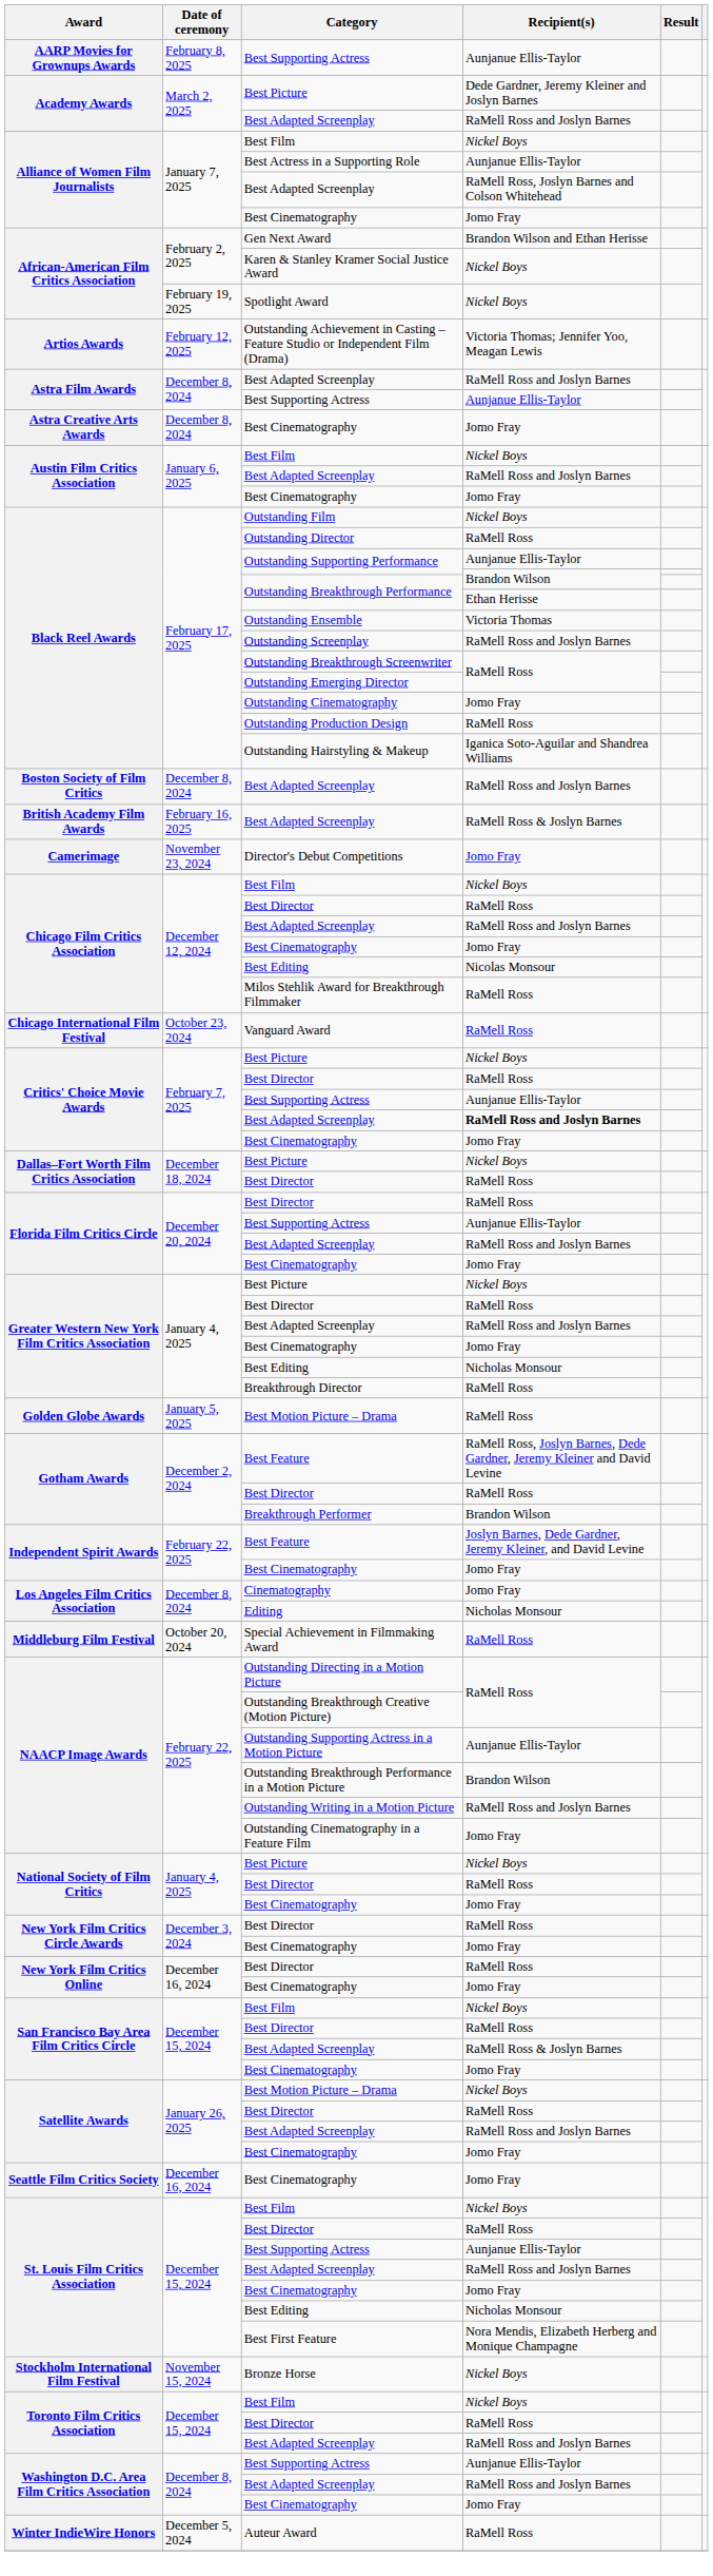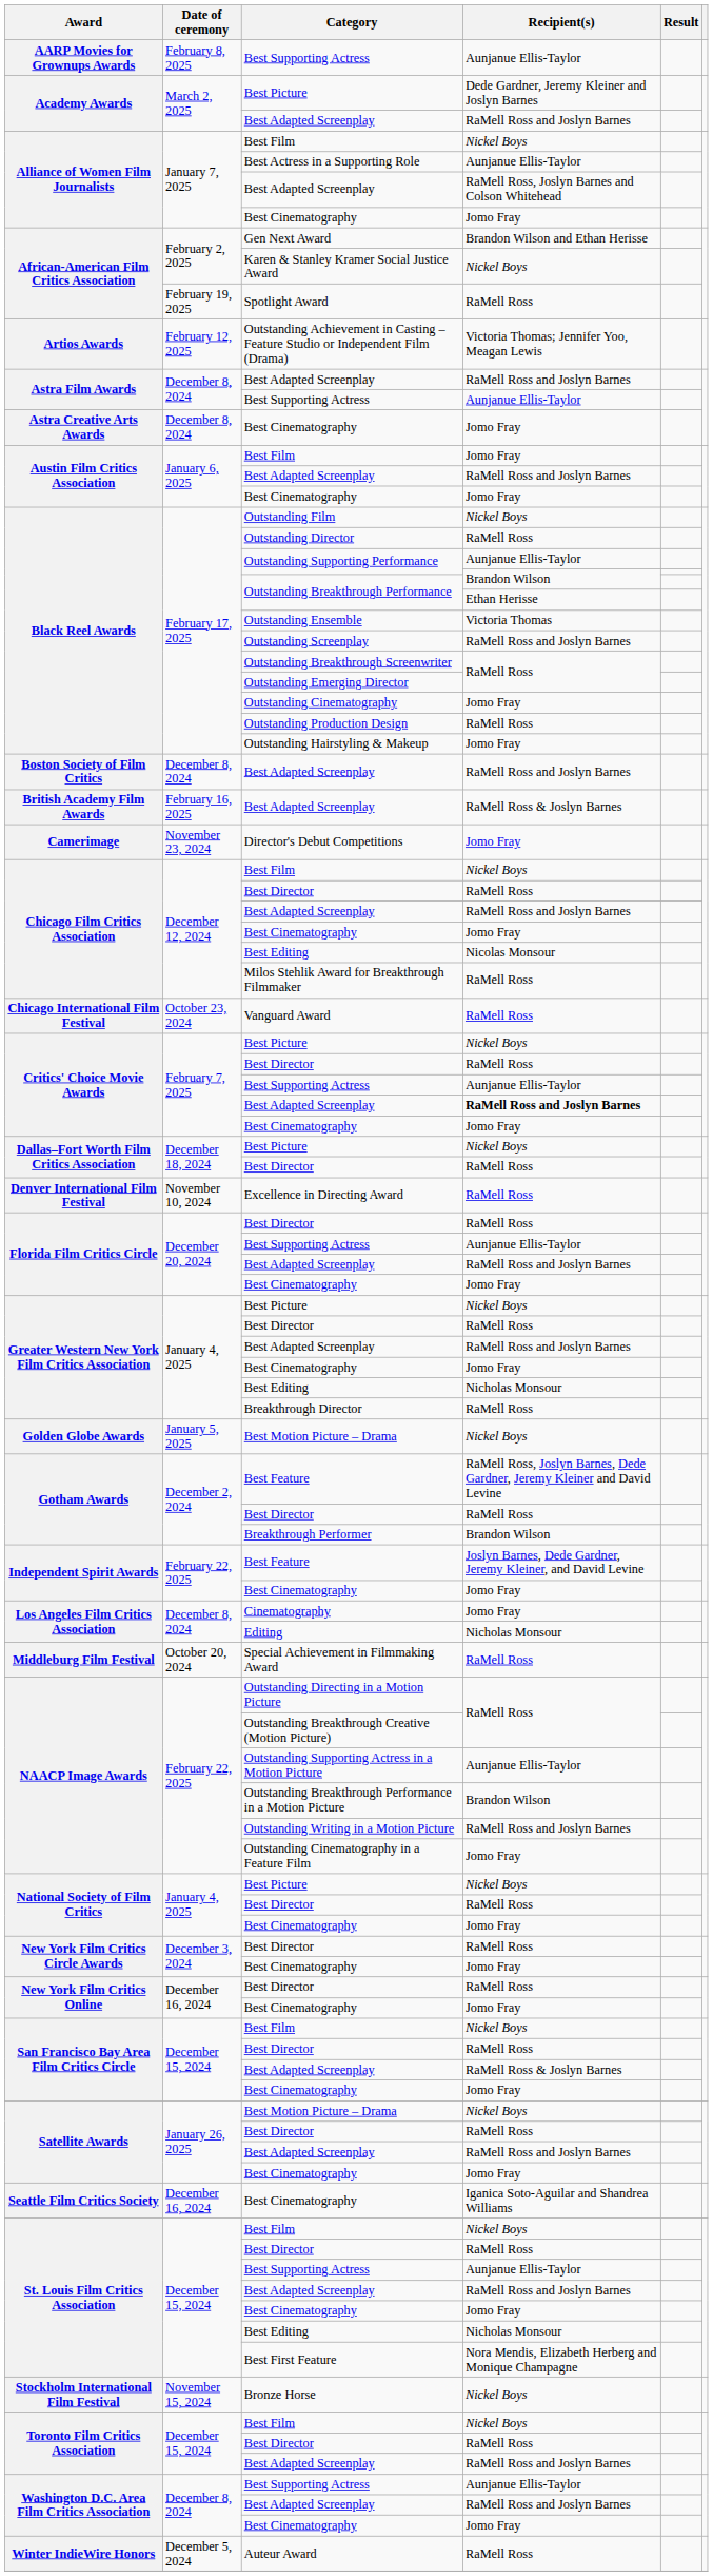 <table class="wikitable sortable plainrowheaders">
 <tr>
 <th scope="col">Award</th>
 <th scope="col">Date of ceremony</th>
 <th scope="col">Category</th>
 <th scope="col">Recipient(s)</th>
 <th>Result</th>
 <th class="unsortable" scope="col"></th>
 </tr>
 <tr>
 <th scope="rowgroup"><a href='#'>AARP Movies for Grownups Awards</a></th>
 <td><a href='#'>February 8, 2025</a></td>
 <td><a href='#'>Best Supporting Actress</a></td>
 <td>Aunjanue Ellis-Taylor</td>
 <td></td>
 <td align="center"></td>
 </tr>
 <tr>
 <th scope="row" rowspan="2"><a href='#'>Academy Awards</a></th>
 <td rowspan="2"><a href='#'>March 2, 2025</a></td>
 <td><a href='#'>Best Picture</a></td>
 <td>Dede Gardner, Jeremy Kleiner and Joslyn Barnes</td>
 <td></td>
 <td align="center" rowspan="2"></td>
 </tr>
 <tr>
 <td><a href='#'>Best Adapted Screenplay</a></td>
 <td>RaMell Ross and Joslyn Barnes</td>
 <td></td>
 </tr>
 <tr>
 <th rowspan="4" scope="row"><a href='#'>Alliance of Women Film Journalists</a></th>
 <td rowspan="4">January 7, 2025</td>
 <td>Best Film</td>
 <td><em>Nickel Boys</em></td>
 <td></td>
 <td align="center" rowspan="4"></td>
 </tr>
 <tr>
 <td>Best Actress in a Supporting Role</td>
 <td>Aunjanue Ellis-Taylor</td>
 <td></td>
 </tr>
 <tr>
 <td>Best Adapted Screenplay</td>
 <td>RaMell Ross, Joslyn Barnes and Colson Whitehead</td>
 <td></td>
 </tr>
 <tr>
 <td>Best Cinematography</td>
 <td>Jomo Fray</td>
 <td></td>
 </tr>
 <tr>
 <th rowspan="3" scope="row"><a href='#'>African-American Film Critics Association</a></th>
 <td rowspan="2">February 2, 2025</td>
 <td>Gen Next Award</td>
 <td>Brandon Wilson and Ethan Herisse</td>
 <td></td>
 <td rowspan="3" align="center"></td>
 </tr>
 <tr>
 <td>Karen & Stanley Kramer Social Justice Award</td>
 <td><em>Nickel Boys</em></td>
 <td></td>
 </tr>
 <tr>
 <td>February 19, 2025</td>
 <td>Spotlight Award</td>
-<td><em>Nickel Boys</em></td>
+<td>RaMell Ross</td>
 <td></td>
 </tr>
 <tr>
 <th scope="row"><a href='#'>Artios Awards</a></th>
 <td><a href='#'>February 12, 2025</a></td>
 <td>Outstanding Achievement in Casting – Feature Studio or Independent Film (Drama)</td>
 <td>Victoria Thomas; Jennifer Yoo, Meagan Lewis</td>
 <td></td>
 <td align="center"></td>
 </tr>
 <tr>
 <th rowspan="2" scope="row"><a href='#'>Astra Film Awards</a></th>
 <td rowspan="2"><a href='#'>December 8, 2024</a></td>
 <td>Best Adapted Screenplay</td>
 <td>RaMell Ross and Joslyn Barnes</td>
 <td></td>
 <td rowspan="3" align="center"></td>
 </tr>
 <tr>
 <td>Best Supporting Actress</td>
 <td><a href='#'>Aunjanue Ellis-Taylor</a></td>
 <td></td>
 </tr>
 <tr>
 <th scope="row"><a href='#'>Astra Creative Arts Awards</a></th>
 <td><a href='#'>December 8, 2024</a></td>
 <td>Best Cinematography</td>
 <td>Jomo Fray</td>
 <td></td>
 </tr>
 <tr>
 <th rowspan="3" scope="row"><a href='#'>Austin Film Critics Association</a></th>
 <td rowspan="3"><a href='#'>January 6, 2025</a></td>
 <td><a href='#'>Best Film</a></td>
-<td><em>Nickel Boys</em></td>
+<td>Jomo Fray</td>
 <td></td>
 <td rowspan="3" align="center"></td>
 </tr>
 <tr>
 <td><a href='#'>Best Adapted Screenplay</a></td>
 <td>RaMell Ross and Joslyn Barnes</td>
 <td></td>
 </tr>
 <tr>
 <td>Best Cinematography</td>
 <td>Jomo Fray</td>
 <td></td>
 </tr>
 <tr>
 <th rowspan=13 scope="row"><a href='#'>Black Reel Awards</a></th>
 <td rowspan=13><a href='#'>February 17, 2025</a></td>
 <td><a href='#'>Outstanding Film</a></td>
 <td><em>Nickel Boys</em></td>
 <td></td>
 <td rowspan=13 align=center></td>
 </tr>
 <tr>
 <td><a href='#'>Outstanding Director</a></td>
 <td>RaMell Ross</td>
 <td></td>
 </tr>
 <tr>
 <td rowspan=2><a href='#'>Outstanding Supporting Performance</a></td>
 <td>Aunjanue Ellis-Taylor</td>
 <td></td>
 </tr>
 <tr>
 <td rowspan=2>Brandon Wilson</td>
 <td></td>
 </tr>
 <tr>
 <td rowspan=2><a href='#'>Outstanding Breakthrough Performance</a></td>
 <td></td>
 </tr>
 <tr>
 <td>Ethan Herisse</td>
 <td></td>
 </tr>
 <tr>
 <td><a href='#'>Outstanding Ensemble</a></td>
 <td>Victoria Thomas</td>
 <td></td>
 </tr>
 <tr>
 <td><a href='#'>Outstanding Screenplay</a></td>
 <td>RaMell Ross and Joslyn Barnes</td>
 <td></td>
 </tr>
 <tr>
 <td><a href='#'>Outstanding Breakthrough Screenwriter</a></td>
 <td rowspan=2>RaMell Ross</td>
 <td></td>
 </tr>
 <tr>
 <td><a href='#'>Outstanding Emerging Director</a></td>
 <td></td>
 </tr>
 <tr>
 <td><a href='#'>Outstanding Cinematography</a></td>
 <td>Jomo Fray</td>
 <td></td>
 </tr>
 <tr>
 <td><a href='#'>Outstanding Production Design</a></td>
 <td>RaMell Ross</td>
 <td></td>
 </tr>
 <tr>
 <td>Outstanding Hairstyling & Makeup</td>
-<td>Iganica Soto-Aguilar and Shandrea Williams</td>
+<td>Jomo Fray</td>
 <td></td>
 </tr>
 <tr>
 <th scope="row" rowspan="1"><a href='#'>Boston Society of Film Critics</a></th>
 <td rowspan="1"><a href='#'>December 8, 2024</a></td>
 <td><a href='#'>Best Adapted Screenplay</a></td>
 <td>RaMell Ross and Joslyn Barnes</td>
 <td></td>
 <td align="center" rowspan="1"></td>
 </tr>
 <tr>
 <th scope="row"><a href='#'>British Academy Film Awards</a></th>
 <td><a href='#'>February 16, 2025</a></td>
 <td><a href='#'>Best Adapted Screenplay</a></td>
 <td>RaMell Ross & Joslyn Barnes</td>
 <td></td>
 <td></td>
 </tr>
 <tr>
 <th scope="row"><a href='#'>Camerimage</a></th>
 <td><a href='#'>November 23, 2024</a></td>
 <td>Director's Debut Competitions</td>
 <td><a href='#'>Jomo Fray</a></td>
 <td></td>
 <td align="center"></td>
 </tr>
 <tr>
 <th rowspan="6" scope="row"><a href='#'>Chicago Film Critics Association</a></th>
 <td rowspan="6"><a href='#'>December 12, 2024</a></td>
 <td><a href='#'>Best Film</a></td>
 <td><em>Nickel Boys</em></td>
 <td></td>
 <td align="center" rowspan="6"></td>
 </tr>
 <tr>
 <td><a href='#'>Best Director</a></td>
 <td>RaMell Ross</td>
 <td></td>
 </tr>
 <tr>
 <td><a href='#'>Best Adapted Screenplay</a></td>
 <td>RaMell Ross and Joslyn Barnes</td>
 <td></td>
 </tr>
 <tr>
 <td><a href='#'>Best Cinematography</a></td>
 <td>Jomo Fray</td>
 <td></td>
 </tr>
 <tr>
 <td><a href='#'>Best Editing</a></td>
 <td>Nicolas Monsour</td>
 <td></td>
 </tr>
 <tr>
 <td>Milos Stehlik Award for Breakthrough Filmmaker</td>
 <td>RaMell Ross</td>
 <td></td>
 </tr>
 <tr>
 <th scope="row"><a href='#'>Chicago International Film Festival</a></th>
 <td><a href='#'>October 23, 2024</a></td>
 <td>Vanguard Award</td>
 <td><a href='#'>RaMell Ross</a></td>
 <td></td>
 <td align="center"></td>
 </tr>
 <tr>
 <th scope="rowgroup" rowspan="5"><a href='#'>Critics' Choice Movie Awards</a></th>
 <td rowspan="5"><a href='#'>February 7, 2025</a></td>
 <td><a href='#'>Best Picture</a></td>
 <td><em>Nickel Boys</em></td>
 <td></td>
 <td align="center" rowspan="5"></td>
 </tr>
 <tr>
 <td><a href='#'>Best Director</a></td>
 <td>RaMell Ross</td>
 <td></td>
 </tr>
 <tr>
 <td><a href='#'>Best Supporting Actress</a></td>
 <td>Aunjanue Ellis-Taylor</td>
 <td></td>
 </tr>
 <tr>
 <td><a href='#'>Best Adapted Screenplay</a></td>
 <td><strong>RaMell Ross and Joslyn Barnes</strong></td>
 <td></td>
 </tr>
 <tr>
 <td><a href='#'>Best Cinematography</a></td>
 <td>Jomo Fray</td>
 <td></td>
 </tr>
 <tr>
 <th rowspan="2" scope="row"><a href='#'>Dallas–Fort Worth Film Critics Association</a></th>
 <td rowspan="2"><a href='#'>December 18, 2024</a></td>
 <td><a href='#'>Best Picture</a></td>
 <td><em>Nickel Boys</em></td>
 <td></td>
 <td align="center" rowspan="2"></td>
 </tr>
 <tr>
 <td><a href='#'>Best Director</a></td>
 <td>RaMell Ross</td>
 <td></td>
 </tr>
 <tr>
+<th scope="row"><a href='#'>Denver International Film Festival</a></th>
+<td>November 10, 2024</td>
+<td>Excellence in Directing Award</td>
+<td><a href='#'>RaMell Ross</a></td>
+<td></td>
+<td align="center"></td>
+</tr>
+<tr>
 <th rowspan="4" scope="row"><a href='#'>Florida Film Critics Circle</a></th>
 <td rowspan="4"><a href='#'>December 20, 2024</a></td>
 <td><a href='#'>Best Director</a></td>
 <td>RaMell Ross</td>
 <td></td>
 <td align="center" rowspan="4"></td>
 </tr>
 <tr>
 <td><a href='#'>Best Supporting Actress</a></td>
 <td>Aunjanue Ellis-Taylor</td>
 <td></td>
 </tr>
 <tr>
 <td><a href='#'>Best Adapted Screenplay</a></td>
 <td>RaMell Ross and Joslyn Barnes</td>
 <td></td>
 </tr>
 <tr>
 <td><a href='#'>Best Cinematography</a></td>
 <td>Jomo Fray</td>
 <td></td>
 </tr>
 <tr>
 <th scope="row" rowspan="6"><a href='#'>Greater Western New York Film Critics Association</a></th>
 <td rowspan="6">January 4, 2025</td>
 <td>Best Picture</td>
 <td><em>Nickel Boys</em></td>
 <td></td>
 <td rowspan="6"></td>
 </tr>
 <tr>
 <td>Best Director</td>
 <td>RaMell Ross</td>
 <td></td>
 </tr>
 <tr>
 <td>Best Adapted Screenplay</td>
 <td>RaMell Ross and Joslyn Barnes</td>
 <td></td>
 </tr>
 <tr>
 <td>Best Cinematography</td>
 <td>Jomo Fray</td>
 <td></td>
 </tr>
 <tr>
 <td>Best Editing</td>
 <td>Nicholas Monsour</td>
 <td></td>
 </tr>
 <tr>
 <td>Breakthrough Director</td>
 <td>RaMell Ross</td>
 <td></td>
 </tr>
 <tr>
 <th scope="row"><a href='#'>Golden Globe Awards</a></th>
 <td><a href='#'>January 5, 2025</a></td>
 <td><a href='#'>Best Motion Picture – Drama</a></td>
-<td>RaMell Ross</td>
+<td><em>Nickel Boys</em></td>
 <td></td>
 <td align="center" rowspan="1"></td>
 </tr>
 <tr>
 <th scope="row" rowspan="3"><a href='#'>Gotham Awards</a></th>
 <td rowspan="3"><a href='#'>December 2, 2024</a></td>
 <td><a href='#'>Best Feature</a></td>
 <td>RaMell Ross, <a href='#'>Joslyn Barnes</a>, <a href='#'>Dede Gardner</a>, <a href='#'>Jeremy Kleiner</a> and David Levine</td>
 <td></td>
 <td align="center" rowspan="3"></td>
 </tr>
 <tr>
 <td><a href='#'>Best Director</a></td>
 <td>RaMell Ross</td>
 <td></td>
 </tr>
 <tr>
 <td><a href='#'>Breakthrough Performer</a></td>
 <td>Brandon Wilson</td>
 <td></td>
 </tr>
 <tr>
 <th scope="row" rowspan="2"><a href='#'>Independent Spirit Awards</a></th>
 <td rowspan="2"><a href='#'>February 22, 2025</a></td>
 <td><a href='#'>Best Feature</a></td>
 <td><a href='#'>Joslyn Barnes</a>, <a href='#'>Dede Gardner</a>, <a href='#'>Jeremy Kleiner</a>, and David Levine</td>
 <td></td>
 <td align="center" rowspan="2"></td>
 </tr>
 <tr>
 <td><a href='#'>Best Cinematography</a></td>
 <td>Jomo Fray</td>
 <td></td>
 </tr>
 <tr>
 <th rowspan="2" scope="row"><a href='#'>Los Angeles Film Critics Association</a></th>
 <td rowspan="2"><a href='#'>December 8, 2024</a></td>
 <td><a href='#'>Cinematography</a></td>
 <td>Jomo Fray</td>
 <td></td>
 <td rowspan="2"></td>
 </tr>
 <tr>
 <td><a href='#'>Editing</a></td>
 <td>Nicholas Monsour</td>
 <td></td>
 </tr>
 <tr>
 <th scope="row"><a href='#'>Middleburg Film Festival</a></th>
 <td>October 20, 2024</td>
 <td>Special Achievement in Filmmaking Award</td>
 <td><a href='#'>RaMell Ross</a></td>
 <td></td>
 <td align="center"></td>
 </tr>
 <tr>
 <th rowspan="6" scope="row"><a href='#'>NAACP Image Awards</a></th>
 <td rowspan="6"><a href='#'>February 22, 2025</a></td>
 <td><a href='#'>Outstanding Directing in a Motion Picture</a></td>
 <td rowspan="2">RaMell Ross</td>
 <td></td>
 <td rowspan="6"></td>
 </tr>
 <tr>
 <td>Outstanding Breakthrough Creative (Motion Picture)</td>
 <td></td>
 </tr>
 <tr>
 <td><a href='#'>Outstanding Supporting Actress in a Motion Picture</a></td>
 <td>Aunjanue Ellis-Taylor</td>
 <td></td>
 </tr>
 <tr>
 <td>Outstanding Breakthrough Performance in a Motion Picture</td>
 <td>Brandon Wilson</td>
 <td></td>
 </tr>
 <tr>
 <td><a href='#'>Outstanding Writing in a Motion Picture</a></td>
 <td>RaMell Ross and Joslyn Barnes</td>
 <td></td>
 </tr>
 <tr>
 <td>Outstanding Cinematography in a Feature Film</td>
 <td>Jomo Fray</td>
 <td></td>
 </tr>
 <tr>
 <th rowspan="3" scope="row"><a href='#'>National Society of Film Critics</a></th>
 <td rowspan="3"><a href='#'>January 4, 2025</a></td>
 <td><a href='#'>Best Picture</a></td>
 <td><em>Nickel Boys</em></td>
 <td></td>
 <td rowspan="3"></td>
 </tr>
 <tr>
 <td><a href='#'>Best Director</a></td>
 <td>RaMell Ross</td>
 <td></td>
 </tr>
 <tr>
 <td><a href='#'>Best Cinematography</a></td>
 <td>Jomo Fray</td>
 <td></td>
 </tr>
 <tr>
 <th scope="row" rowspan="2"><a href='#'>New York Film Critics Circle Awards</a></th>
 <td rowspan="2"><a href='#'>December 3, 2024</a></td>
 <td>Best Director</td>
 <td>RaMell Ross</td>
 <td></td>
 <td align="center" rowspan="2"></td>
 </tr>
 <tr>
 <td>Best Cinematography</td>
 <td>Jomo Fray</td>
 <td></td>
 </tr>
 <tr>
 <th rowspan="2" scope="row"><a href='#'>New York Film Critics Online</a></th>
 <td rowspan="2">December 16, 2024</td>
 <td>Best Director</td>
 <td>RaMell Ross</td>
 <td></td>
 <td align="center" rowspan="2"></td>
 </tr>
 <tr>
 <td>Best Cinematography</td>
 <td>Jomo Fray</td>
 <td></td>
 </tr>
 <tr>
 <th rowspan="4" scope="row"><a href='#'>San Francisco Bay Area Film Critics Circle</a></th>
 <td rowspan="4"><a href='#'>December 15, 2024</a></td>
 <td><a href='#'>Best Film</a></td>
 <td><em>Nickel Boys</em></td>
 <td></td>
 <td align="center" rowspan="4"></td>
 </tr>
 <tr>
 <td><a href='#'>Best Director</a></td>
 <td>RaMell Ross</td>
 <td></td>
 </tr>
 <tr>
 <td><a href='#'>Best Adapted Screenplay</a></td>
 <td>RaMell Ross & Joslyn Barnes</td>
 <td></td>
 </tr>
 <tr>
 <td><a href='#'>Best Cinematography</a></td>
 <td>Jomo Fray</td>
 <td></td>
 </tr>
 <tr>
 <th rowspan="4" scope="row"><a href='#'>Satellite Awards</a></th>
 <td rowspan="4"><a href='#'>January 26, 2025</a></td>
 <td><a href='#'>Best Motion Picture – Drama</a></td>
 <td><em>Nickel Boys</em></td>
 <td></td>
 <td rowspan="4"></td>
 </tr>
 <tr>
 <td><a href='#'>Best Director</a></td>
 <td>RaMell Ross</td>
 <td></td>
 </tr>
 <tr>
 <td><a href='#'>Best Adapted Screenplay</a></td>
 <td>RaMell Ross and Joslyn Barnes</td>
 <td></td>
 </tr>
 <tr>
 <td><a href='#'>Best Cinematography</a></td>
 <td>Jomo Fray</td>
 <td></td>
 </tr>
 <tr>
 <th scope="row"><a href='#'>Seattle Film Critics Society</a></th>
 <td><a href='#'>December 16, 2024</a></td>
 <td>Best Cinematography</td>
-<td>Jomo Fray</td>
+<td>Iganica Soto-Aguilar and Shandrea Williams</td>
 <td></td>
 <td align="center" rowspan="1"></td>
 </tr>
 <tr>
 <th rowspan="7" scope="row"><a href='#'>St. Louis Film Critics Association</a></th>
 <td rowspan="7"><a href='#'>December 15, 2024</a></td>
 <td><a href='#'>Best Film</a></td>
 <td><em>Nickel Boys</em></td>
 <td></td>
 <td align="center" rowspan="7"></td>
 </tr>
 <tr>
 <td><a href='#'>Best Director</a></td>
 <td>RaMell Ross</td>
 <td></td>
 </tr>
 <tr>
 <td><a href='#'>Best Supporting Actress</a></td>
 <td>Aunjanue Ellis-Taylor</td>
 <td></td>
 </tr>
 <tr>
 <td><a href='#'>Best Adapted Screenplay</a></td>
 <td>RaMell Ross and Joslyn Barnes</td>
 <td></td>
 </tr>
 <tr>
 <td><a href='#'>Best Cinematography</a></td>
 <td>Jomo Fray</td>
 <td></td>
 </tr>
 <tr>
 <td>Best Editing</td>
 <td>Nicholas Monsour</td>
 <td></td>
 </tr>
 <tr>
 <td>Best First Feature</td>
 <td>Nora Mendis, Elizabeth Herberg and Monique Champagne</td>
 <td></td>
 </tr>
 <tr>
 <th scope="row"><a href='#'>Stockholm International Film Festival</a></th>
 <td><a href='#'>November 15, 2024</a></td>
 <td>Bronze Horse</td>
 <td><em>Nickel Boys</em></td>
 <td></td>
 <td align="center"></td>
 </tr>
 <tr>
 <th scope="row" rowspan="3"><a href='#'>Toronto Film Critics Association</a></th>
 <td rowspan="3"><a href='#'>December 15, 2024</a></td>
 <td><a href='#'>Best Film</a></td>
 <td><em>Nickel Boys</em></td>
 <td></td>
 <td align="center" rowspan="3"></td>
 </tr>
 <tr>
 <td><a href='#'>Best Director</a></td>
 <td>RaMell Ross</td>
 <td></td>
 </tr>
 <tr>
 <td><a href='#'>Best Adapted Screenplay</a></td>
 <td>RaMell Ross and Joslyn Barnes</td>
 <td></td>
 </tr>
 <tr>
 <th scope="row" rowspan="3"><a href='#'>Washington D.C. Area Film Critics Association</a></th>
 <td rowspan="3"><a href='#'>December 8, 2024</a></td>
 <td><a href='#'>Best Supporting Actress</a></td>
 <td>Aunjanue Ellis-Taylor</td>
 <td></td>
 <td rowspan="3" align="center"></td>
 </tr>
 <tr>
 <td><a href='#'>Best Adapted Screenplay</a></td>
 <td>RaMell Ross and Joslyn Barnes</td>
 <td></td>
 </tr>
 <tr>
 <td><a href='#'>Best Cinematography</a></td>
 <td>Jomo Fray</td>
 <td></td>
 </tr>
 <tr>
 <th scope="row"><a href='#'>Winter IndieWire Honors</a></th>
 <td>December 5, 2024</td>
 <td>Auteur Award</td>
 <td>RaMell Ross</td>
 <td></td>
 <td align="center"></td>
 </tr>
 <tr>
 </tr>
 </table>
